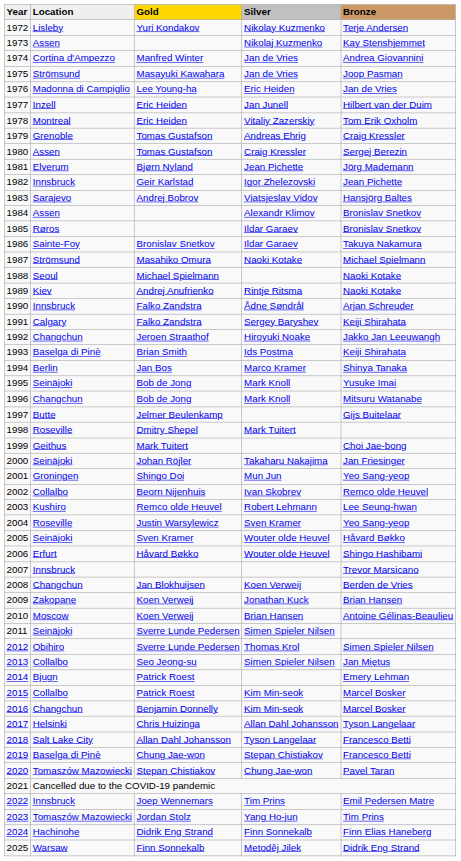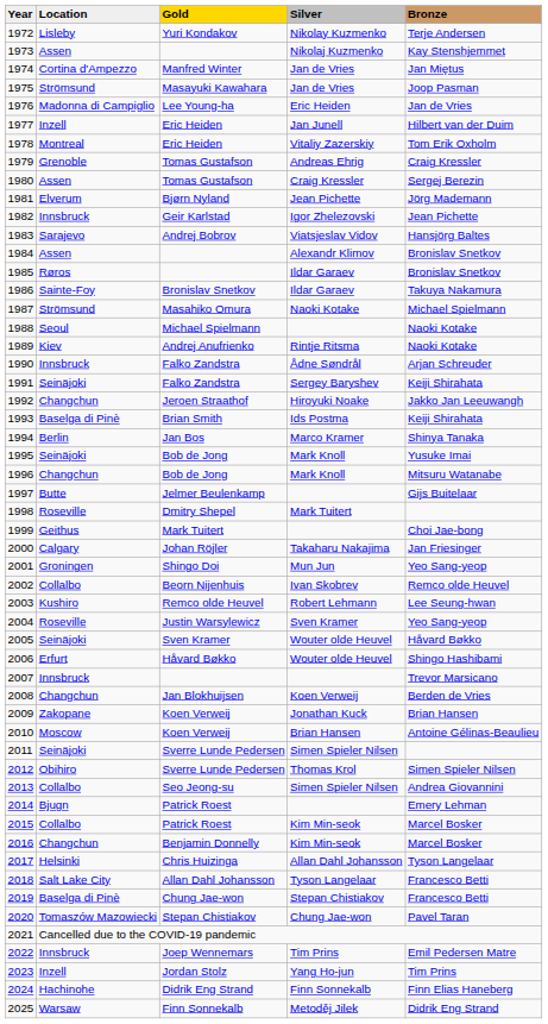 <table class="wikitable">
 <tr align="left" bgcolor="#efefef">
 <td><strong>Year</strong></td>
 <td><strong>Location</strong></td>
 <td bgcolor=gold><strong>Gold</strong></td>
 <td bgcolor=silver><strong>Silver</strong></td>
 <td bgcolor=cc9966><strong>Bronze</strong></td>
 </tr>
 <tr>
 <td>1972</td>
 <td><a href='#'>Lisleby</a></td>
 <td> <a href='#'>Yuri Kondakov</a></td>
 <td> <a href='#'>Nikolay Kuzmenko</a></td>
 <td> <a href='#'>Terje Andersen</a></td>
 </tr>
 <tr>
 <td>1973</td>
 <td><a href='#'>Assen</a></td>
 <td> </td>
 <td> <a href='#'>Nikolaj Kuzmenko</a></td>
 <td> <a href='#'>Kay Stenshjemmet</a></td>
 </tr>
 <tr>
 <td>1974</td>
 <td><a href='#'>Cortina d'Ampezzo</a></td>
 <td> <a href='#'>Manfred Winter</a></td>
 <td>	<a href='#'>Jan de Vries</a></td>
-<td> <a href='#'>Andrea Giovannini</a></td>
+<td> <a href='#'>Jan Miętus</a></td>
 </tr>
 <tr>
 <td>1975</td>
 <td><a href='#'>Strömsund</a></td>
 <td> <a href='#'>Masayuki Kawahara</a></td>
 <td> <a href='#'>Jan de Vries</a></td>
 <td> <a href='#'>Joop Pasman</a></td>
 </tr>
 <tr>
 <td>1976</td>
 <td><a href='#'>Madonna di Campiglio</a></td>
 <td> <a href='#'>Lee Young-ha</a></td>
 <td> <a href='#'>Eric Heiden</a></td>
 <td> <a href='#'>Jan de Vries</a></td>
 </tr>
 <tr>
 <td>1977</td>
 <td><a href='#'>Inzell</a></td>
 <td> <a href='#'>Eric Heiden</a></td>
 <td> <a href='#'>Jan Junell</a></td>
 <td> <a href='#'>Hilbert van der Duim</a></td>
 </tr>
 <tr>
 <td>1978</td>
 <td><a href='#'>Montreal</a></td>
 <td> <a href='#'>Eric Heiden</a></td>
 <td> <a href='#'>Vitaliy Zazerskiy</a></td>
 <td> <a href='#'>Tom Erik Oxholm</a></td>
 </tr>
 <tr>
 <td>1979</td>
 <td><a href='#'>Grenoble</a></td>
 <td>	<a href='#'>Tomas Gustafson</a></td>
 <td> <a href='#'>Andreas Ehrig</a></td>
 <td> <a href='#'>Craig Kressler</a></td>
 </tr>
 <tr>
 <td>1980</td>
 <td><a href='#'>Assen</a></td>
 <td> <a href='#'>Tomas Gustafson</a></td>
 <td> <a href='#'>Craig Kressler</a></td>
 <td> <a href='#'>Sergej Berezin</a></td>
 </tr>
 <tr>
 <td>1981</td>
 <td><a href='#'>Elverum</a></td>
 <td> <a href='#'>Bjørn Nyland</a></td>
 <td> <a href='#'>Jean Pichette</a></td>
 <td> <a href='#'>Jörg Mademann</a></td>
 </tr>
 <tr>
 <td>1982</td>
 <td><a href='#'>Innsbruck</a></td>
 <td> <a href='#'>Geir Karlstad</a></td>
 <td> <a href='#'>Igor Zhelezovski</a></td>
 <td> <a href='#'>Jean Pichette</a></td>
 </tr>
 <tr>
 <td>1983</td>
 <td><a href='#'>Sarajevo</a></td>
 <td> <a href='#'>Andrej Bobrov</a></td>
 <td> <a href='#'>Viatsjeslav Vidov</a></td>
 <td> <a href='#'>Hansjörg Baltes</a></td>
 </tr>
 <tr>
 <td>1984</td>
 <td><a href='#'>Assen</a></td>
 <td> </td>
 <td>	<a href='#'>Alexandr Klimov</a></td>
 <td> <a href='#'>Bronislav Snetkov</a></td>
 </tr>
 <tr>
 <td>1985</td>
 <td><a href='#'>Røros</a></td>
 <td> </td>
 <td> <a href='#'>Ildar Garaev</a></td>
 <td> <a href='#'>Bronislav Snetkov</a></td>
 </tr>
 <tr>
 <td>1986</td>
 <td><a href='#'>Sainte-Foy</a></td>
 <td> <a href='#'>Bronislav Snetkov</a></td>
 <td> <a href='#'>Ildar Garaev</a></td>
 <td> <a href='#'>Takuya Nakamura</a></td>
 </tr>
 <tr>
 <td>1987</td>
 <td><a href='#'>Strömsund</a></td>
 <td> <a href='#'>Masahiko Omura</a></td>
 <td> <a href='#'>Naoki Kotake</a></td>
 <td> <a href='#'>Michael Spielmann</a></td>
 </tr>
 <tr>
 <td>1988</td>
 <td><a href='#'>Seoul</a></td>
 <td> <a href='#'>Michael Spielmann</a></td>
 <td> </td>
 <td> <a href='#'>Naoki Kotake</a></td>
 </tr>
 <tr>
 <td>1989</td>
 <td><a href='#'>Kiev</a></td>
 <td> <a href='#'>Andrej Anufrienko</a></td>
 <td> <a href='#'>Rintje Ritsma</a></td>
 <td> <a href='#'>Naoki Kotake</a></td>
 </tr>
 <tr>
 <td>1990</td>
 <td><a href='#'>Innsbruck</a></td>
 <td> <a href='#'>Falko Zandstra</a></td>
 <td> <a href='#'>Ådne Søndrål</a></td>
 <td> <a href='#'>Arjan Schreuder</a></td>
 </tr>
 <tr>
 <td>1991</td>
-<td><a href='#'>Calgary</a></td>
+<td><a href='#'>Seinäjoki</a></td>
 <td> <a href='#'>Falko Zandstra</a></td>
 <td> <a href='#'>Sergey Baryshev</a></td>
 <td> <a href='#'>Keiji Shirahata</a></td>
 </tr>
 <tr>
 <td>1992</td>
 <td><a href='#'>Changchun</a></td>
 <td> <a href='#'>Jeroen Straathof</a></td>
 <td> <a href='#'>Hiroyuki Noake</a></td>
 <td> <a href='#'>Jakko Jan Leeuwangh</a></td>
 </tr>
 <tr>
 <td>1993</td>
 <td><a href='#'>Baselga di Pinè</a></td>
 <td> <a href='#'>Brian Smith</a></td>
 <td> <a href='#'>Ids Postma</a></td>
 <td> <a href='#'>Keiji Shirahata</a></td>
 </tr>
 <tr>
 <td>1994</td>
 <td><a href='#'>Berlin</a></td>
 <td> <a href='#'>Jan Bos</a></td>
 <td> <a href='#'>Marco Kramer</a></td>
 <td> <a href='#'>Shinya Tanaka</a></td>
 </tr>
 <tr>
 <td>1995</td>
 <td><a href='#'>Seinäjoki</a></td>
 <td> <a href='#'>Bob de Jong</a></td>
 <td> <a href='#'>Mark Knoll</a></td>
 <td> <a href='#'>Yusuke Imai</a></td>
 </tr>
 <tr>
 <td>1996</td>
 <td><a href='#'>Changchun</a></td>
 <td> <a href='#'>Bob de Jong</a></td>
 <td> <a href='#'>Mark Knoll</a></td>
 <td> <a href='#'>Mitsuru Watanabe</a></td>
 </tr>
 <tr>
 <td>1997</td>
 <td><a href='#'>Butte</a></td>
 <td> <a href='#'>Jelmer Beulenkamp</a></td>
 <td> </td>
 <td> <a href='#'>Gijs Buitelaar</a></td>
 </tr>
 <tr>
 <td>1998</td>
 <td><a href='#'>Roseville</a></td>
 <td> <a href='#'>Dmitry Shepel</a></td>
 <td> <a href='#'>Mark Tuitert</a></td>
 <td> </td>
 </tr>
 <tr>
 <td>1999</td>
 <td><a href='#'>Geithus</a></td>
 <td> <a href='#'>Mark Tuitert</a></td>
 <td> </td>
 <td> <a href='#'>Choi Jae-bong</a></td>
 </tr>
 <tr>
 <td>2000</td>
-<td><a href='#'>Seinäjoki</a></td>
+<td><a href='#'>Calgary</a></td>
 <td> <a href='#'>Johan Röjler</a></td>
 <td> <a href='#'>Takaharu Nakajima</a></td>
 <td> <a href='#'>Jan Friesinger</a></td>
 </tr>
 <tr>
 <td>2001</td>
 <td><a href='#'>Groningen</a></td>
 <td> <a href='#'>Shingo Doi</a></td>
 <td> <a href='#'>Mun Jun</a></td>
 <td> <a href='#'>Yeo Sang-yeop</a></td>
 </tr>
 <tr>
 <td>2002</td>
 <td><a href='#'>Collalbo</a></td>
 <td> <a href='#'>Beorn Nijenhuis</a></td>
 <td>	<a href='#'>Ivan Skobrev</a></td>
 <td> <a href='#'>Remco olde Heuvel</a></td>
 </tr>
 <tr>
 <td>2003</td>
 <td><a href='#'>Kushiro</a></td>
 <td> <a href='#'>Remco olde Heuvel</a></td>
 <td> <a href='#'>Robert Lehmann</a></td>
 <td> <a href='#'>Lee Seung-hwan</a></td>
 </tr>
 <tr>
 <td>2004</td>
 <td><a href='#'>Roseville</a></td>
 <td> <a href='#'>Justin Warsylewicz</a></td>
 <td> <a href='#'>Sven Kramer</a></td>
 <td> <a href='#'>Yeo Sang-yeop</a></td>
 </tr>
 <tr>
 <td>2005</td>
 <td><a href='#'>Seinäjoki</a></td>
 <td> <a href='#'>Sven Kramer</a></td>
 <td> <a href='#'>Wouter olde Heuvel</a></td>
 <td> <a href='#'>Håvard Bøkko</a></td>
 </tr>
 <tr>
 <td>2006</td>
 <td><a href='#'>Erfurt</a></td>
 <td> <a href='#'>Håvard Bøkko</a></td>
 <td> <a href='#'>Wouter olde Heuvel</a></td>
 <td> <a href='#'>Shingo Hashibami</a></td>
 </tr>
 <tr>
 <td>2007</td>
 <td><a href='#'>Innsbruck</a></td>
 <td> </td>
 <td> </td>
 <td> <a href='#'>Trevor Marsicano</a></td>
 </tr>
 <tr>
 <td>2008</td>
 <td><a href='#'>Changchun</a></td>
 <td> <a href='#'>Jan Blokhuijsen</a></td>
 <td> <a href='#'>Koen Verweij</a></td>
 <td> <a href='#'>Berden de Vries</a></td>
 </tr>
 <tr>
 <td>2009</td>
 <td><a href='#'>Zakopane</a></td>
 <td> <a href='#'>Koen Verweij</a></td>
 <td> <a href='#'>Jonathan Kuck</a></td>
 <td> <a href='#'>Brian Hansen</a></td>
 </tr>
 <tr>
 <td>2010</td>
 <td><a href='#'>Moscow</a></td>
 <td> <a href='#'>Koen Verweij</a></td>
 <td> <a href='#'>Brian Hansen</a></td>
 <td> <a href='#'>Antoine Gélinas-Beaulieu</a></td>
 </tr>
 <tr>
 <td>2011</td>
 <td><a href='#'>Seinäjoki</a></td>
 <td> <a href='#'>Sverre Lunde Pedersen</a></td>
 <td> <a href='#'>Simen Spieler Nilsen</a></td>
 <td> </td>
 </tr>
 <tr>
 <td><a href='#'>2012</a></td>
 <td><a href='#'>Obihiro</a></td>
 <td> <a href='#'>Sverre Lunde Pedersen</a></td>
 <td> <a href='#'>Thomas Krol</a></td>
 <td> <a href='#'>Simen Spieler Nilsen</a></td>
 </tr>
 <tr>
 <td><a href='#'>2013</a></td>
 <td><a href='#'>Collalbo</a></td>
 <td> <a href='#'>Seo Jeong-su</a></td>
 <td> <a href='#'>Simen Spieler Nilsen</a></td>
-<td> <a href='#'>Jan Miętus</a></td>
+<td> <a href='#'>Andrea Giovannini</a></td>
 </tr>
 <tr>
 <td><a href='#'>2014</a></td>
 <td><a href='#'>Bjugn</a></td>
 <td> <a href='#'>Patrick Roest</a></td>
 <td> </td>
 <td> <a href='#'>Emery Lehman</a></td>
 </tr>
 <tr>
 <td><a href='#'>2015</a></td>
 <td><a href='#'>Collalbo</a></td>
 <td> <a href='#'>Patrick Roest</a></td>
 <td> <a href='#'>Kim Min-seok</a></td>
 <td> <a href='#'>Marcel Bosker</a></td>
 </tr>
 <tr>
 <td><a href='#'>2016</a></td>
 <td><a href='#'>Changchun</a></td>
 <td> <a href='#'>Benjamin Donnelly</a></td>
 <td> <a href='#'>Kim Min-seok</a></td>
 <td> <a href='#'>Marcel Bosker</a></td>
 </tr>
 <tr>
 <td><a href='#'>2017</a></td>
 <td><a href='#'>Helsinki</a></td>
 <td> <a href='#'>Chris Huizinga</a></td>
 <td> <a href='#'>Allan Dahl Johansson</a></td>
 <td> <a href='#'>Tyson Langelaar</a></td>
 </tr>
 <tr>
 <td><a href='#'>2018</a></td>
 <td><a href='#'>Salt Lake City</a></td>
 <td> <a href='#'>Allan Dahl Johansson</a></td>
 <td> <a href='#'>Tyson Langelaar</a></td>
 <td> <a href='#'>Francesco Betti</a></td>
 </tr>
 <tr>
 <td><a href='#'>2019</a></td>
 <td><a href='#'>Baselga di Pinè</a></td>
 <td> <a href='#'>Chung Jae-won</a></td>
 <td> <a href='#'>Stepan Chistiakov</a></td>
 <td> <a href='#'>Francesco Betti</a></td>
 </tr>
 <tr>
 <td><a href='#'>2020</a></td>
 <td><a href='#'>Tomaszów Mazowiecki</a></td>
 <td> <a href='#'>Stepan Chistiakov</a></td>
 <td> <a href='#'>Chung Jae-won</a></td>
 <td> <a href='#'>Pavel Taran</a></td>
 </tr>
 <tr>
 <td>2021</td>
 <td colspan=7>Cancelled due to the COVID-19 pandemic</td>
 </tr>
 <tr>
 <td><a href='#'>2022</a></td>
 <td><a href='#'>Innsbruck</a></td>
 <td> <a href='#'>Joep Wennemars</a></td>
 <td> <a href='#'>Tim Prins</a></td>
 <td> <a href='#'>Emil Pedersen Matre</a></td>
 </tr>
 <tr>
 <td><a href='#'>2023</a></td>
-<td><a href='#'>Tomaszów Mazowiecki</a></td>
+<td><a href='#'>Inzell</a></td>
 <td> <a href='#'>Jordan Stolz</a></td>
 <td> <a href='#'>Yang Ho-jun</a></td>
 <td> <a href='#'>Tim Prins</a></td>
 </tr>
 <tr>
 <td><a href='#'>2024</a></td>
 <td><a href='#'>Hachinohe</a></td>
 <td> <a href='#'>Didrik Eng Strand</a></td>
 <td> <a href='#'>Finn Sonnekalb</a></td>
 <td> <a href='#'>Finn Elias Haneberg</a></td>
 </tr>
 <tr>
 <td>2025</td>
 <td><a href='#'>Warsaw</a></td>
 <td> <a href='#'>Finn Sonnekalb</a></td>
 <td> <a href='#'>Metoděj Jilek</a></td>
 <td> <a href='#'>Didrik Eng Strand</a></td>
 </tr>
 </table>
